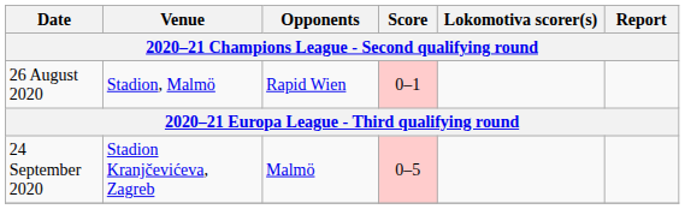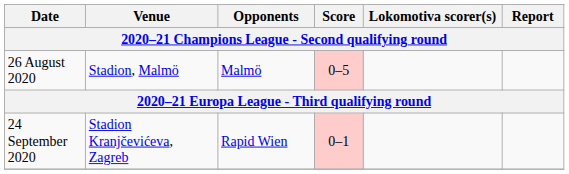 <table class="wikitable" style="font-size:95%;">
 <tr>
 <th width=125>Date</th>
 <th width=260>Venue</th>
 <th width=170>Opponents</th>
 <th width= 75>Score</th>
 <th width=320>Lokomotiva scorer(s)</th>
 <th width=100>Report</th>
 </tr>
 <tr>
 <th colspan=7><a href='#'>2020–21 Champions League - Second qualifying round</a></th>
 </tr>
 <tr>
 <td>26 August 2020</td>
 <td><a href='#'>Stadion</a>, <a href='#'>Malmö</a></td>
-<td> <a href='#'>Rapid Wien</a></td>
-<td align=center bgcolor=#FFCCCC>0–1</td>
+<td> <a href='#'>Malmö</a></td>
+<td align=center bgcolor=#FFCCCC>0–5</td>
 <td></td>
 <td></td>
 </tr>
 <tr>
 <th colspan=7><a href='#'>2020–21 Europa League - Third qualifying round</a></th>
 </tr>
 <tr>
 <td>24 September 2020</td>
 <td><a href='#'>Stadion Kranjčevićeva</a>, <a href='#'>Zagreb</a></td>
-<td> <a href='#'>Malmö</a></td>
-<td align=center bgcolor=#FFCCCC>0–5</td>
+<td> <a href='#'>Rapid Wien</a></td>
+<td align=center bgcolor=#FFCCCC>0–1</td>
 <td></td>
 <td></td>
 </tr>
 <tr>
 </tr>
 </table>
